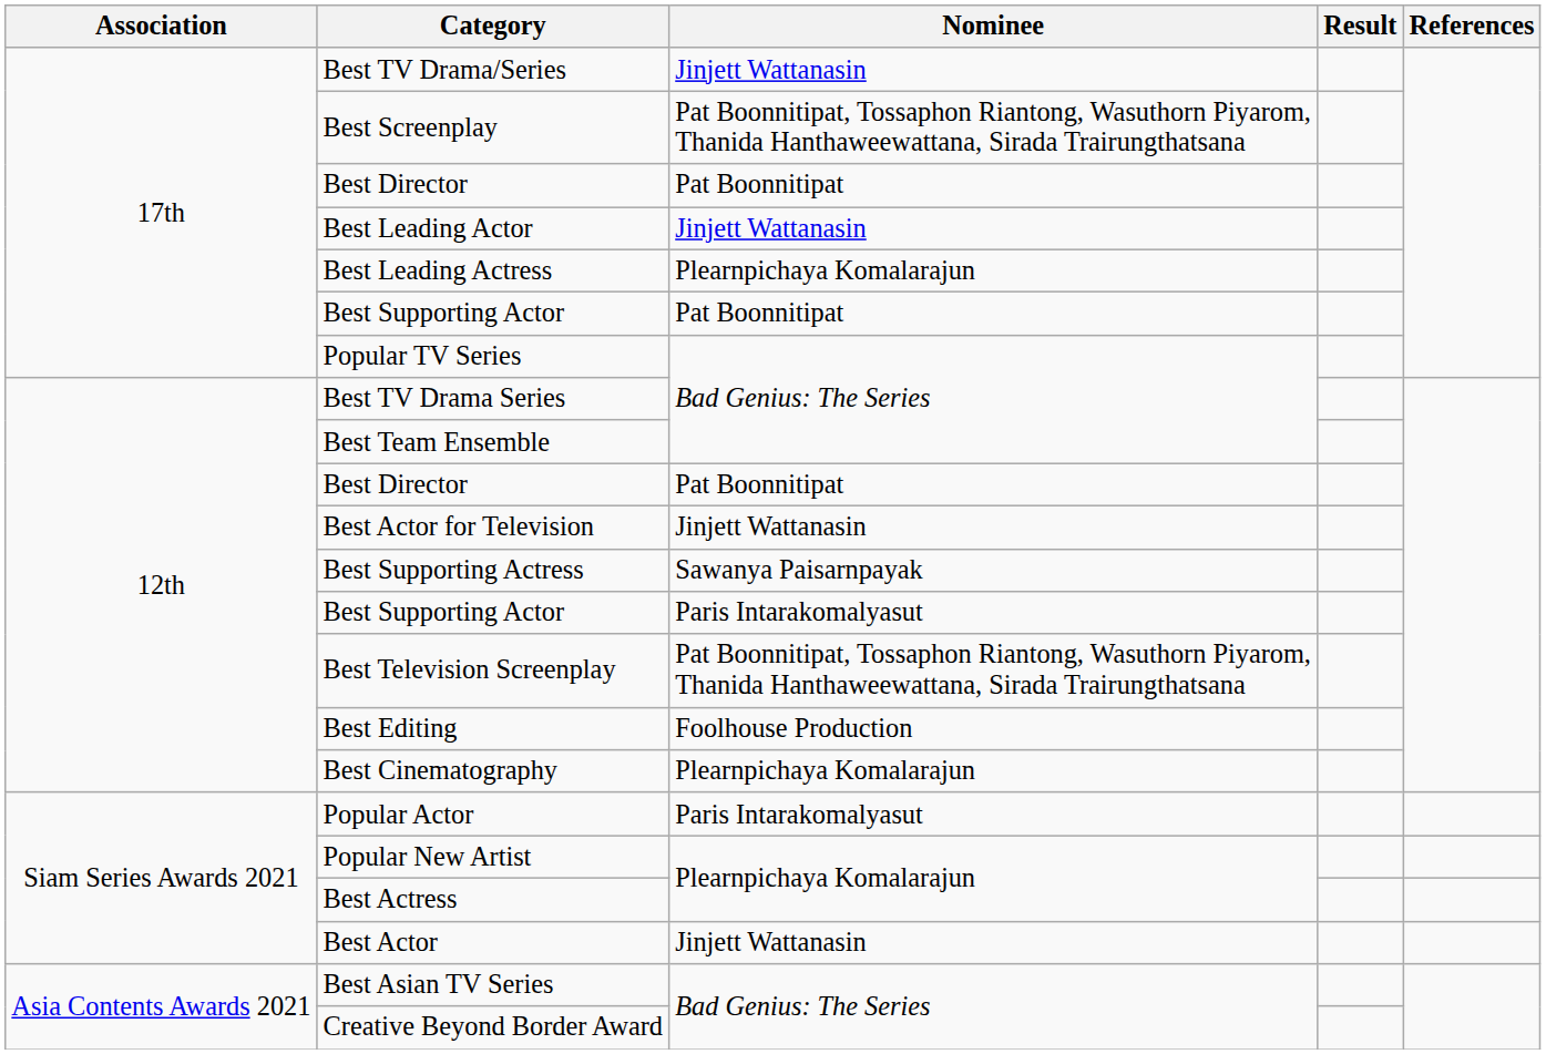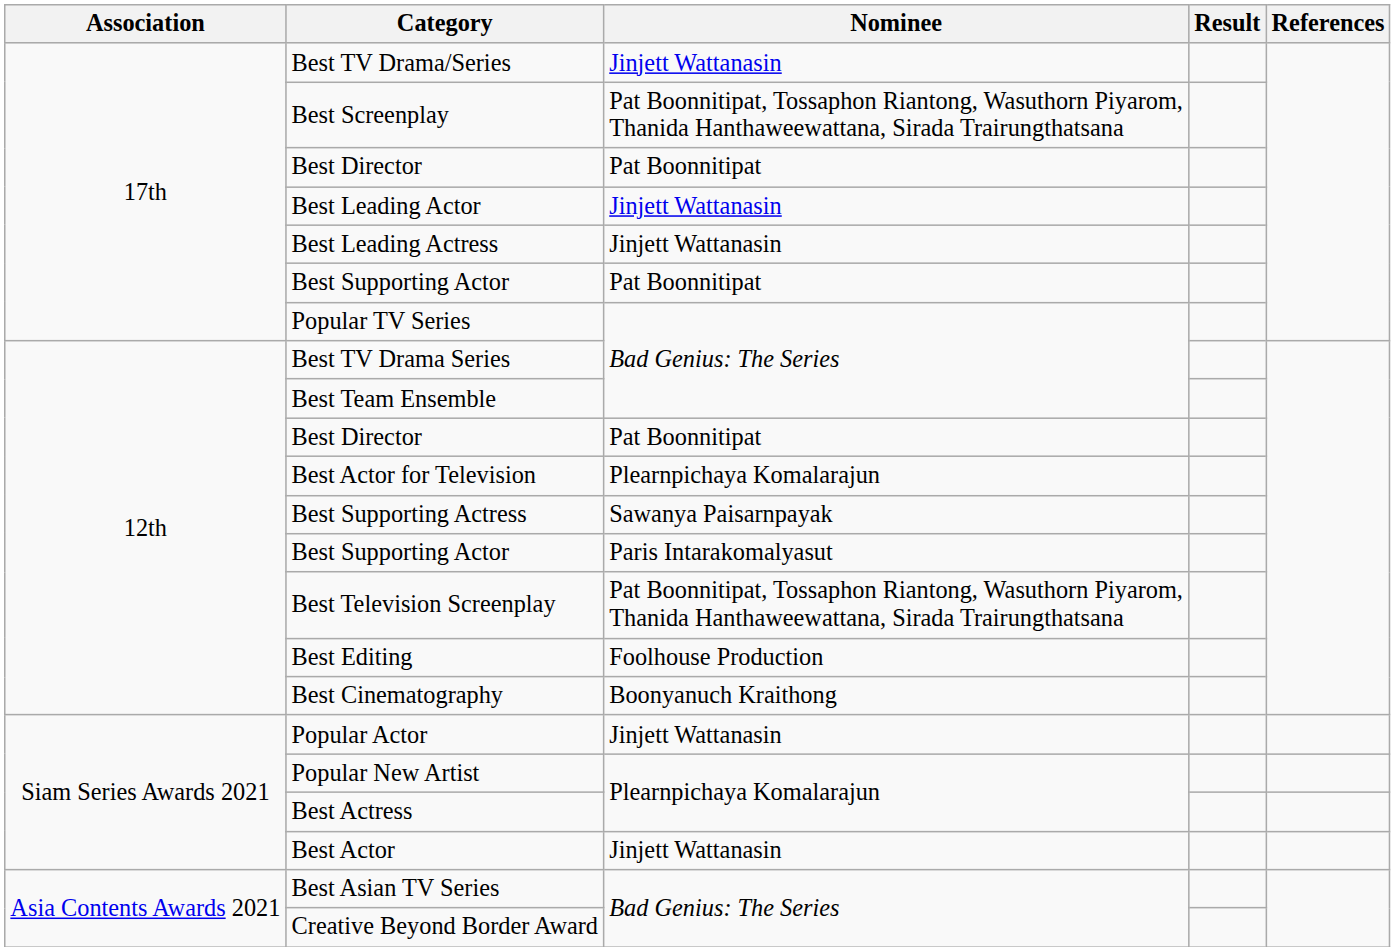 <table class="wikitable sortable">
 <tr>
 <th>Association</th>
 <th>Category</th>
 <th>Nominee</th>
 <th>Result</th>
 <th>References</th>
 </tr>
 <tr>
 <td rowspan = "7" style="text-align:center;">17th </td>
 <td>Best TV Drama/Series</td>
 <td><a href='#'>Jinjett Wattanasin</a></td>
 <td></td>
 <td rowspan = "7" style="text-align:center;"></td>
 </tr>
 <tr>
 <td>Best Screenplay</td>
 <td>Pat Boonnitipat, Tossaphon Riantong, Wasuthorn Piyarom, <br> Thanida Hanthaweewattana, Sirada Trairungthatsana</td>
 <td></td>
 </tr>
 <tr>
 <td>Best Director</td>
 <td>Pat Boonnitipat</td>
 <td></td>
 </tr>
 <tr>
 <td>Best Leading Actor</td>
 <td><a href='#'>Jinjett Wattanasin</a></td>
 <td></td>
 </tr>
 <tr>
 <td>Best Leading Actress</td>
-<td>Plearnpichaya Komalarajun</td>
+<td>Jinjett Wattanasin</td>
 <td></td>
 </tr>
 <tr>
 <td>Best Supporting Actor</td>
 <td>Pat Boonnitipat</td>
 <td></td>
 </tr>
 <tr>
 <td>Popular TV Series</td>
 <td rowspan="3"><em>Bad Genius: The Series</em></td>
 <td></td>
 </tr>
 <tr>
 <td rowspan = "9" style="text-align:center;">12th </td>
 <td>Best TV Drama Series</td>
 <td></td>
 <td rowspan = "9" style="text-align:center;"></td>
 </tr>
 <tr>
 <td>Best Team Ensemble</td>
 <td></td>
 </tr>
 <tr>
 <td>Best Director</td>
 <td>Pat Boonnitipat</td>
 <td></td>
 </tr>
 <tr>
 <td>Best Actor for Television</td>
-<td>Jinjett Wattanasin</td>
+<td>Plearnpichaya Komalarajun</td>
 <td></td>
 </tr>
 <tr>
 <td>Best Supporting Actress</td>
 <td>Sawanya Paisarnpayak</td>
 <td></td>
 </tr>
 <tr>
 <td>Best Supporting Actor</td>
 <td>Paris Intarakomalyasut</td>
 <td></td>
 </tr>
 <tr>
 <td>Best Television Screenplay</td>
 <td>Pat Boonnitipat, Tossaphon Riantong, Wasuthorn Piyarom, <br> Thanida Hanthaweewattana, Sirada Trairungthatsana</td>
 <td></td>
 </tr>
 <tr>
 <td>Best Editing</td>
 <td>Foolhouse Production</td>
 <td></td>
 </tr>
 <tr>
 <td>Best Cinematography</td>
-<td>Plearnpichaya Komalarajun</td>
+<td>Boonyanuch Kraithong</td>
 <td></td>
 </tr>
 <tr>
 <td rowspan = "4" style="text-align:center;">Siam Series Awards 2021</td>
 <td>Popular Actor</td>
-<td>Paris Intarakomalyasut</td>
+<td>Jinjett Wattanasin</td>
 <td></td>
 <td style="text-align:center;"></td>
 </tr>
 <tr>
 <td>Popular New Artist</td>
 <td rowspan = "2">Plearnpichaya Komalarajun</td>
 <td></td>
 <td style="text-align:center;"></td>
 </tr>
 <tr>
 <td>Best Actress</td>
 <td></td>
 <td style="text-align:center;"></td>
 </tr>
 <tr>
 <td>Best Actor</td>
 <td>Jinjett Wattanasin</td>
 <td></td>
 <td style="text-align:center;"></td>
 </tr>
 <tr>
 <td rowspan = "2" style="text-align:center;"><a href='#'>Asia Contents Awards</a> 2021</td>
 <td>Best Asian TV Series</td>
 <td rowspan="2"><em>Bad Genius: The Series</em></td>
 <td></td>
 <td rowspan = "2" style="text-align:center;"></td>
 </tr>
 <tr>
 <td>Creative Beyond Border Award</td>
 <td></td>
 </tr>
 </table>
